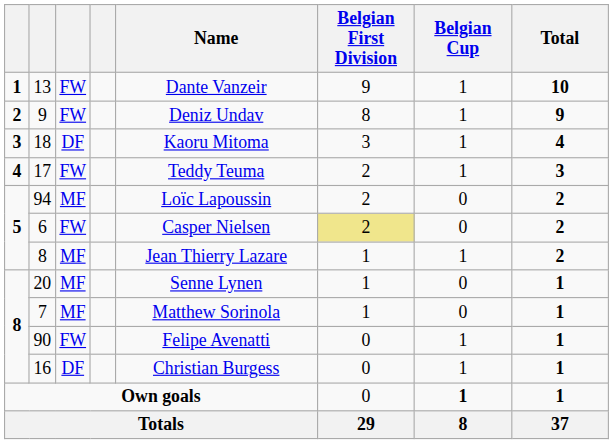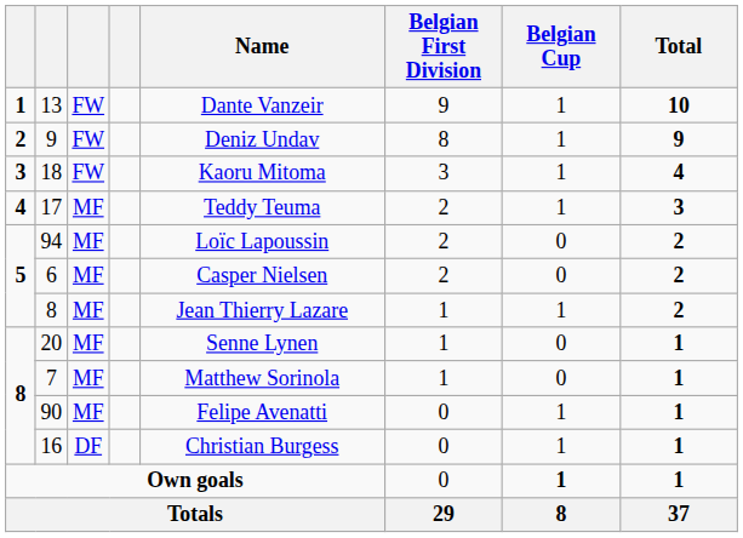 <table class="wikitable sortable" style="text-align:center">
 <tr>
 <th width="15"></th>
 <th width="15"></th>
 <th width="15"></th>
 <th width="15"></th>
 <th width="175">Name</th>
 <th width="80"><a href='#'>Belgian First Division</a></th>
 <th width="80"><a href='#'>Belgian Cup</a></th>
 <th width="80">Total</th>
 </tr>
 <tr>
 <td rowspan="1"><strong>1</strong></td>
 <td>13</td>
 <td><a href='#'>FW</a></td>
 <td></td>
 <td><a href='#'>Dante Vanzeir</a></td>
 <td>9</td>
 <td>1</td>
 <td><strong>10</strong></td>
 </tr>
 <tr>
 <td><strong>2</strong></td>
 <td>9</td>
 <td><a href='#'>FW</a></td>
 <td></td>
 <td><a href='#'>Deniz Undav</a></td>
 <td>8</td>
 <td>1</td>
 <td><strong>9</strong></td>
 </tr>
 <tr>
 <td><strong>3</strong></td>
 <td>18</td>
-<td><a href='#'>DF</a></td>
+<td><a href='#'>FW</a></td>
 <td></td>
 <td><a href='#'>Kaoru Mitoma</a></td>
 <td>3</td>
 <td>1</td>
 <td><strong>4</strong></td>
 </tr>
 <tr>
 <td><strong>4</strong></td>
 <td>17</td>
-<td><a href='#'>FW</a></td>
+<td><a href='#'>MF</a></td>
 <td></td>
 <td><a href='#'>Teddy Teuma</a></td>
 <td>2</td>
 <td>1</td>
 <td><strong>3</strong></td>
 </tr>
 <tr>
 <td rowspan="3"><strong>5</strong></td>
 <td>94</td>
 <td><a href='#'>MF</a></td>
 <td></td>
 <td><a href='#'>Loïc Lapoussin</a></td>
 <td>2</td>
 <td>0</td>
 <td><strong>2</strong></td>
 </tr>
 <tr>
 <td>6</td>
-<td><a href='#'>FW</a></td>
+<td><a href='#'>MF</a></td>
 <td></td>
 <td><a href='#'>Casper Nielsen</a></td>
-<td style="background: khaki;">2</td>
+<td>2</td>
 <td>0</td>
 <td><strong>2</strong></td>
 </tr>
 <tr>
 <td>8</td>
 <td><a href='#'>MF</a></td>
 <td></td>
 <td><a href='#'>Jean Thierry Lazare</a></td>
 <td>1</td>
 <td>1</td>
 <td><strong>2</strong></td>
 </tr>
 <tr>
 <td rowspan="4"><strong>8</strong></td>
 <td>20</td>
 <td><a href='#'>MF</a></td>
 <td></td>
 <td><a href='#'>Senne Lynen</a></td>
 <td>1</td>
 <td>0</td>
 <td><strong>1</strong></td>
 </tr>
 <tr>
 <td>7</td>
 <td><a href='#'>MF</a></td>
 <td></td>
 <td><a href='#'>Matthew Sorinola</a></td>
 <td>1</td>
 <td>0</td>
 <td><strong>1</strong></td>
 </tr>
 <tr>
 <td>90</td>
-<td><a href='#'>FW</a></td>
+<td><a href='#'>MF</a></td>
 <td></td>
 <td><a href='#'>Felipe Avenatti</a></td>
 <td>0</td>
 <td>1</td>
 <td><strong>1</strong></td>
 </tr>
 <tr>
 <td>16</td>
 <td><a href='#'>DF</a></td>
 <td></td>
 <td><a href='#'>Christian Burgess</a></td>
 <td>0</td>
 <td>1</td>
 <td><strong>1</strong></td>
 </tr>
 <tr>
 <td colspan="5"><strong>Own goals</strong></td>
 <td>0</td>
 <td><strong>1</strong></td>
 <td><strong>1</strong></td>
 </tr>
 <tr>
 <th colspan="5">Totals</th>
 <th>29</th>
 <th>8</th>
 <th>37</th>
 </tr>
 </table>
